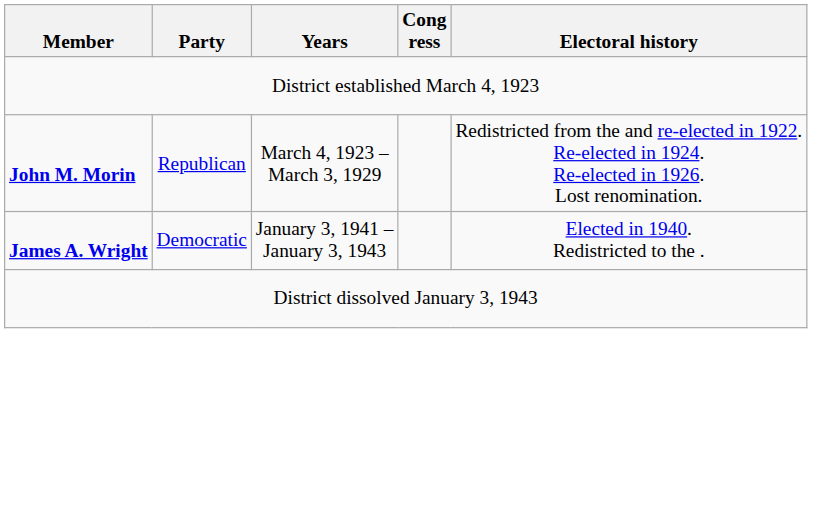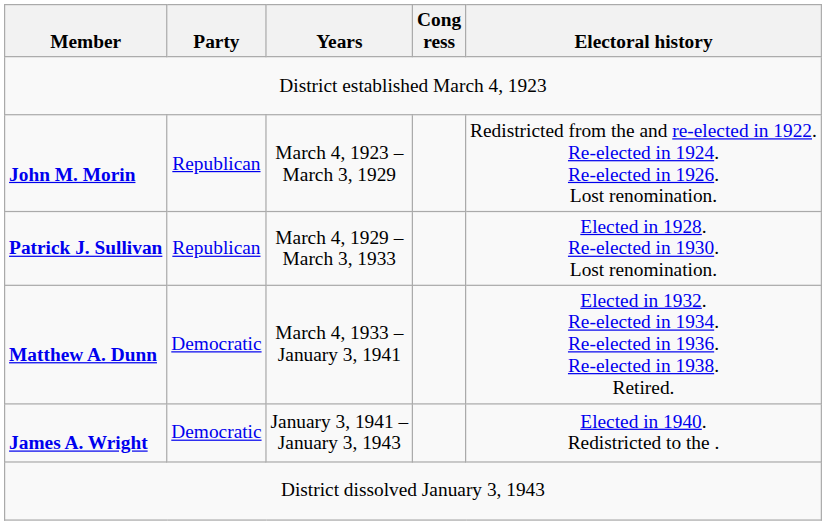 <table class=wikitable style="text-align:center">
 <tr valign=bottom>
 <th>Member</th>
 <th>Party</th>
 <th>Years</th>
 <th>Cong<br>ress</th>
 <th>Electoral history</th>
 </tr>
 <tr style="height:3em">
 <td colspan=5>District established March 4, 1923</td>
 </tr>
 <tr style="height:3em">
 <td align=left><br><strong><a href='#'>John M. Morin</a></strong><br></td>
 <td><a href='#'>Republican</a></td>
 <td nowrap>March 4, 1923 –<br>March 3, 1929</td>
 <td></td>
 <td>Redistricted from the  and <a href='#'>re-elected in 1922</a>.<br><a href='#'>Re-elected in 1924</a>.<br><a href='#'>Re-elected in 1926</a>.<br>Lost renomination.</td>
 </tr>
 <tr style="height:3em">
+<td align=left><strong><a href='#'>Patrick J. Sullivan</a></strong><br></td>
+<td><a href='#'>Republican</a></td>
+<td nowrap>March 4, 1929 –<br>March 3, 1933</td>
+<td></td>
+<td><a href='#'>Elected in 1928</a>.<br><a href='#'>Re-elected in 1930</a>.<br>Lost renomination.</td>
+</tr>
+<tr style="height:3em">
+<td align=left><br><strong><a href='#'>Matthew A. Dunn</a></strong><br></td>
+<td><a href='#'>Democratic</a></td>
+<td nowrap>March 4, 1933 –<br>January 3, 1941</td>
+<td></td>
+<td><a href='#'>Elected in 1932</a>.<br><a href='#'>Re-elected in 1934</a>.<br><a href='#'>Re-elected in 1936</a>.<br><a href='#'>Re-elected in 1938</a>.<br>Retired.</td>
+</tr>
+<tr style="height:3em">
 <td align=left><br> <strong><a href='#'>James A. Wright</a></strong><br></td>
 <td><a href='#'>Democratic</a></td>
 <td nowrap>January 3, 1941 –<br>January 3, 1943</td>
 <td></td>
 <td><a href='#'>Elected in 1940</a>.<br>Redistricted to the .</td>
 </tr>
 <tr style="height:3em">
 <td colspan=5>District dissolved January 3, 1943</td>
 </tr>
 </table>
